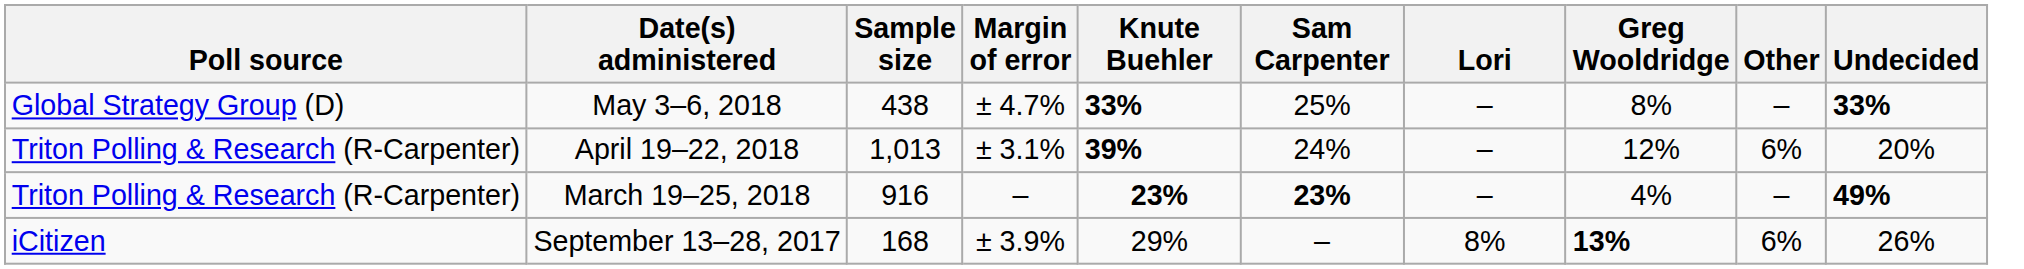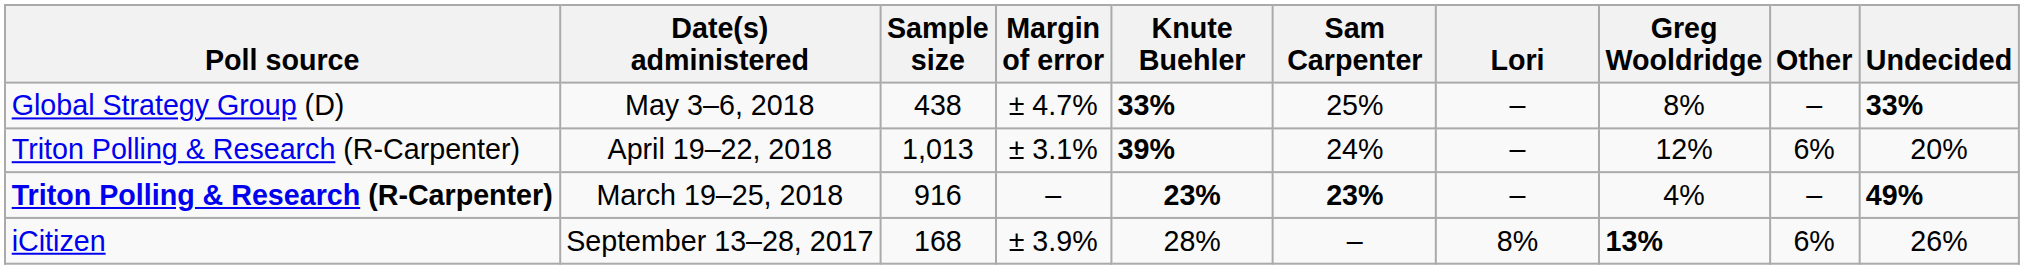 <table class="wikitable" style="font-size:90%;">
 <tr valign=bottom>
 <th>Poll source</th>
 <th>Date(s)<br>administered</th>
 <th>Sample<br>size</th>
 <th>Margin<br>of error</th>
 <th style="width:75px;">Knute<br>Buehler</th>
 <th style="width:75px;">Sam<br>Carpenter</th>
 <th style="width:75px;">Lori<br></th>
 <th style="width:75px;">Greg<br>Wooldridge</th>
 <th>Other</th>
 <th>Undecided</th>
 </tr>
 <tr>
 <td><a href='#'>Global Strategy Group</a> (D)</td>
 <td align=center>May 3–6, 2018</td>
 <td align=center>438</td>
 <td align=center>± 4.7%</td>
 <td><strong>33%</strong></td>
 <td align=center>25%</td>
 <td align=center>–</td>
 <td align=center>8%</td>
 <td align=center>–</td>
 <td><strong>33%</strong></td>
 </tr>
 <tr>
 <td><a href='#'>Triton Polling & Research</a> (R-Carpenter)</td>
 <td align=center>April 19–22, 2018</td>
 <td align=center>1,013</td>
 <td align=center>± 3.1%</td>
 <td><strong>39%</strong></td>
 <td align=center>24%</td>
 <td align=center>–</td>
 <td align=center>12%</td>
 <td align=center>6%</td>
 <td align=center>20%</td>
 </tr>
 <tr>
-<td><a href='#'>Triton Polling & Research</a> (R-Carpenter)</td>
+<td><strong><a href='#'>Triton Polling & Research</a> (R-Carpenter)</strong></td>
 <td align=center>March 19–25, 2018</td>
 <td align=center>916</td>
 <td align=center>–</td>
 <td align=center><strong>23%</strong></td>
 <td align=center><strong>23%</strong></td>
 <td align=center>–</td>
 <td align=center>4%</td>
 <td align=center>–</td>
 <td><strong>49%</strong></td>
 </tr>
 <tr>
 <td><a href='#'>iCitizen</a></td>
 <td align=center>September 13–28, 2017</td>
 <td align=center>168</td>
 <td align=center>± 3.9%</td>
-<td align=center>29%</td>
+<td align=center>28%</td>
 <td align=center>–</td>
 <td align=center>8%</td>
 <td><strong>13%</strong></td>
 <td align=center>6%</td>
 <td align=center>26%</td>
 </tr>
 </table>
